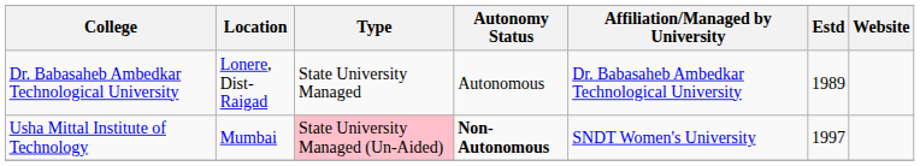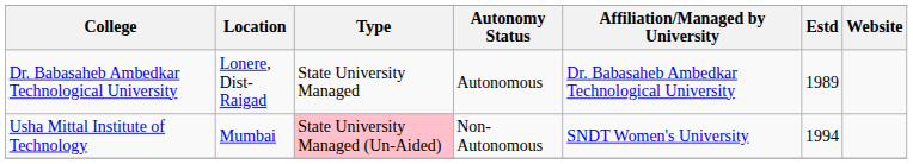 <table class="wikitable sortable">
 <tr>
 </tr>
 <tr>
 <th>College</th>
 <th>Location</th>
 <th>Type</th>
 <th>Autonomy Status</th>
 <th>Affiliation/Managed by University</th>
 <th>Estd</th>
 <th>Website</th>
 </tr>
 <tr>
 <td><a href='#'>Dr. Babasaheb Ambedkar Technological University</a></td>
 <td><a href='#'>Lonere</a>,<br>Dist-<a href='#'>Raigad</a></td>
 <td>State University Managed</td>
 <td>Autonomous</td>
 <td><a href='#'>Dr. Babasaheb Ambedkar Technological University</a></td>
 <td>1989</td>
 <td></td>
 </tr>
 <tr>
 <td><a href='#'>Usha Mittal Institute of Technology</a></td>
 <td><a href='#'>Mumbai</a></td>
 <td style="background: pink;">State University Managed (Un-Aided)</td>
-<td><strong>Non-Autonomous</strong></td>
+<td>Non-Autonomous</td>
 <td><a href='#'>SNDT Women's University</a></td>
-<td>1997</td>
+<td>1994</td>
 <td></td>
 </tr>
 <tr>
 </tr>
 </table>
